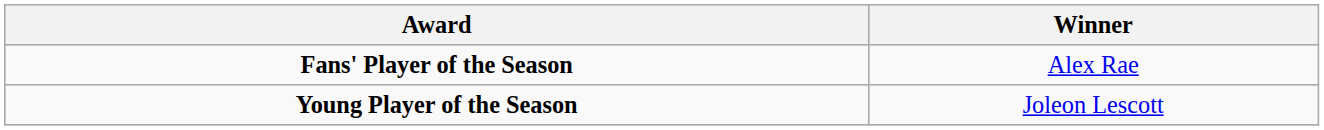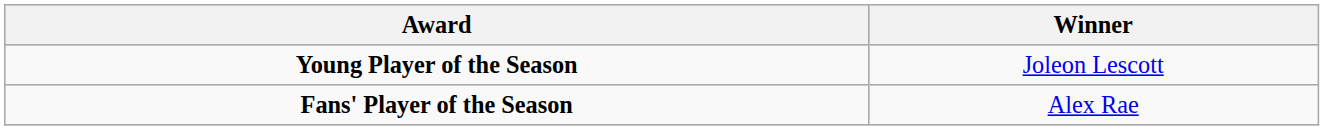 <table class="wikitable" style="text-align:center; font-size:95%;width:65%; text-align:left">
 <tr>
 <th><strong>Award</strong></th>
 <th><strong>Winner</strong></th>
 </tr>
+<tr style="text-align:center;">
+<td><strong>Young Player of the Season</strong></td>
+<td style="text-align:center;"><a href='#'>Joleon Lescott</a></td>
+</tr>
 <tr>
 <td style="text-align:center;"><strong>Fans' Player of the Season</strong></td>
 <td style="text-align:center;"><a href='#'>Alex Rae</a></td>
 </tr>
-<tr style="text-align:center;">
-<td><strong>Young Player of the Season</strong></td>
-<td style="text-align:center;"><a href='#'>Joleon Lescott</a></td>
-</tr>
 </table>
